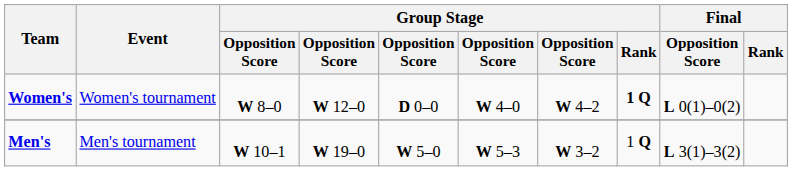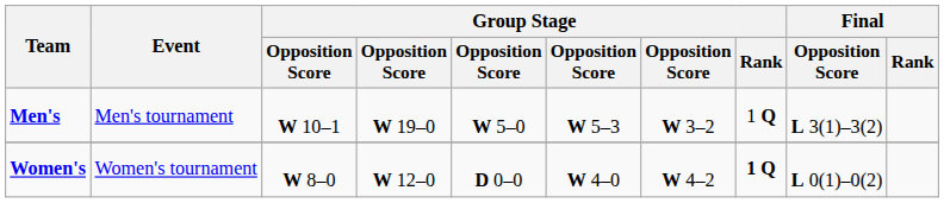 <table class="wikitable" style="font-size:90%">
 <tr>
 <th rowspan=2>Team</th>
 <th rowspan=2>Event</th>
 <th colspan=6>Group Stage</th>
 <th colspan=2>Final</th>
 </tr>
 <tr style="font-size:95%">
 <th>Opposition<br>Score</th>
 <th>Opposition<br>Score</th>
 <th>Opposition<br>Score</th>
 <th>Opposition<br>Score</th>
 <th>Opposition<br>Score</th>
 <th>Rank</th>
 <th>Opposition<br>Score</th>
 <th>Rank</th>
 </tr>
 <tr align=center>
+<td align=left><strong><a href='#'>Men's</a></strong></td>
+<td align=left><a href='#'>Men's tournament</a></td>
+<td><br><strong>W</strong> 10–1</td>
+<td><br><strong>W</strong> 19–0</td>
+<td><br><strong>W</strong> 5–0</td>
+<td><br><strong>W</strong> 5–3</td>
+<td><br><strong>W</strong> 3–2</td>
+<td>1 <strong>Q</strong></td>
+<td><br><strong>L</strong> 3(1)–3(2)</td>
+<td></td>
+</tr>
+<tr>
+</tr>
+<tr align=center>
 <td align=left><strong><a href='#'>Women's</a></strong></td>
 <td align=left><a href='#'>Women's tournament</a></td>
 <td><br><strong>W</strong> 8–0</td>
 <td><br><strong>W</strong> 12–0</td>
 <td><br><strong>D</strong> 0–0</td>
 <td><br><strong>W</strong> 4–0</td>
 <td><br><strong>W</strong> 4–2</td>
 <td><strong>1 Q</strong></td>
 <td><br><strong>L</strong> 0(1)–0(2)</td>
 <td></td>
 </tr>
-<tr>
-</tr>
-<tr align=center>
-<td align=left><strong><a href='#'>Men's</a></strong></td>
-<td align=left><a href='#'>Men's tournament</a></td>
-<td><br><strong>W</strong> 10–1</td>
-<td><br><strong>W</strong> 19–0</td>
-<td><br><strong>W</strong> 5–0</td>
-<td><br><strong>W</strong> 5–3</td>
-<td><br><strong>W</strong> 3–2</td>
-<td>1 <strong>Q</strong></td>
-<td><br><strong>L</strong> 3(1)–3(2)</td>
-<td></td>
-</tr>
 </table>
